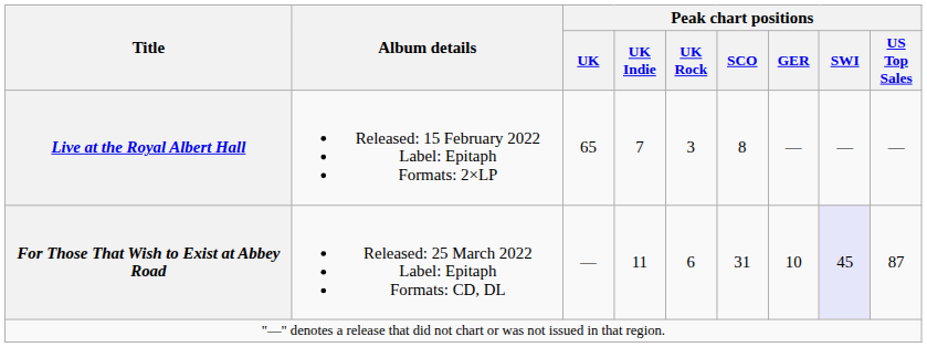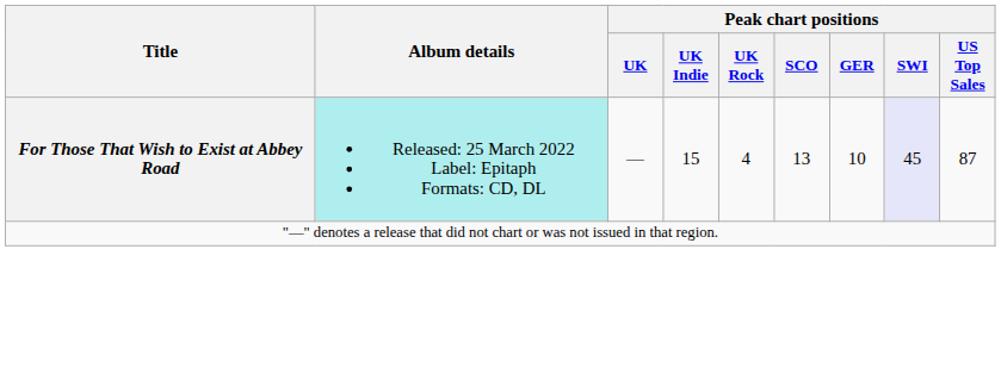 <table class="wikitable plainrowheaders" style="text-align:center;">
 <tr>
 <th scope="col" rowspan="2" style="width:17em;">Title</th>
 <th scope="col" rowspan="2" style="width:16em;">Album details</th>
 <th scope="col" colspan="7">Peak chart positions</th>
 </tr>
 <tr>
 <th scope="col" style="width:3em;font-size:90%;"><a href='#'>UK</a><br></th>
 <th scope="col" style="width:3em;font-size:90%;"><a href='#'>UK<br>Indie</a><br></th>
 <th scope="col" style="width:3em;font-size:90%;"><a href='#'>UK<br>Rock</a><br></th>
 <th scope="col" style="width:3em;font-size:90%;"><a href='#'>SCO</a><br></th>
 <th scope="col" style="width:3em;font-size:90%;"><a href='#'>GER</a><br></th>
 <th scope="col" style="width:3em;font-size:90%;"><a href='#'>SWI</a><br></th>
 <th scope="col" style="width:3em;font-size:90%;"><a href='#'>US<br>Top<br>Sales</a><br></th>
 </tr>
 <tr>
-<th scope="row"><em><a href='#'>Live at the Royal Albert Hall</a></em></th>
-<td><br><ul><li>Released: 15 February 2022</li><li>Label: Epitaph</li><li>Formats: 2×LP</li></ul></td>
-<td>65</td>
-<td>7</td>
-<td>3</td>
-<td>8</td>
+<th scope="row"><em>For Those That Wish to Exist at Abbey Road</em></th>
+<td style="background: paleturquoise;"><br><ul><li>Released: 25 March 2022</li><li>Label: Epitaph</li><li>Formats: CD, DL</li></ul></td>
 <td>—</td>
-<td>—</td>
-<td>—</td>
-</tr>
-<tr>
-<th scope="row"><em>For Those That Wish to Exist at Abbey Road</em></th>
-<td><br><ul><li>Released: 25 March 2022</li><li>Label: Epitaph</li><li>Formats: CD, DL</li></ul></td>
-<td>—</td>
-<td>11</td>
-<td>6</td>
-<td>31</td>
+<td>15</td>
+<td>4</td>
+<td>13</td>
 <td>10</td>
 <td style="background: lavender;">45</td>
 <td>87</td>
 </tr>
 <tr>
 <td align="center" colspan="9" style="font-size: 85%">"—" denotes a release that did not chart or was not issued in that region.</td>
 </tr>
 </table>
